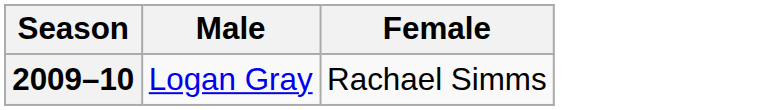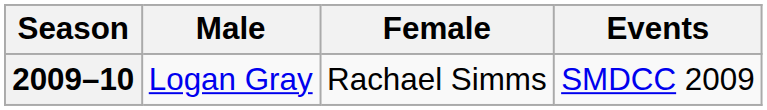 <table class="wikitable">
 <tr>
 <th scope="col">Season</th>
 <th scope="col">Male</th>
 <th scope="col">Female</th>
+<th scope="col">Events</th>
 </tr>
 <tr>
 <th scope="row">2009–10</th>
 <td><a href='#'>Logan Gray</a></td>
 <td>Rachael Simms</td>
+<td><a href='#'>SMDCC</a> 2009 </td>
 </tr>
 </table>
